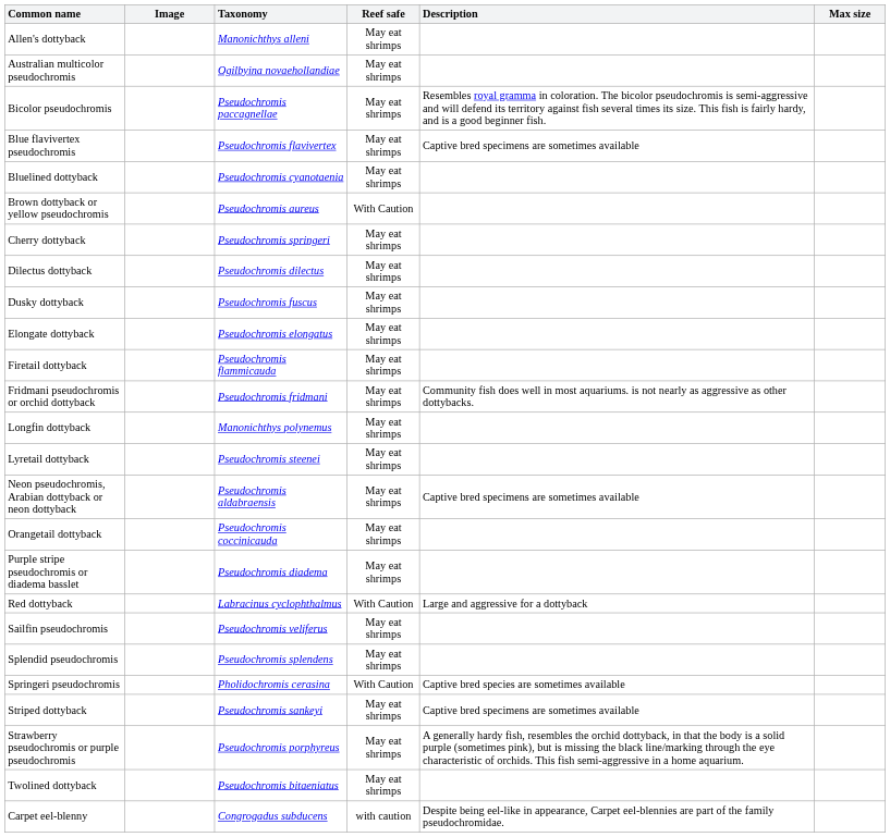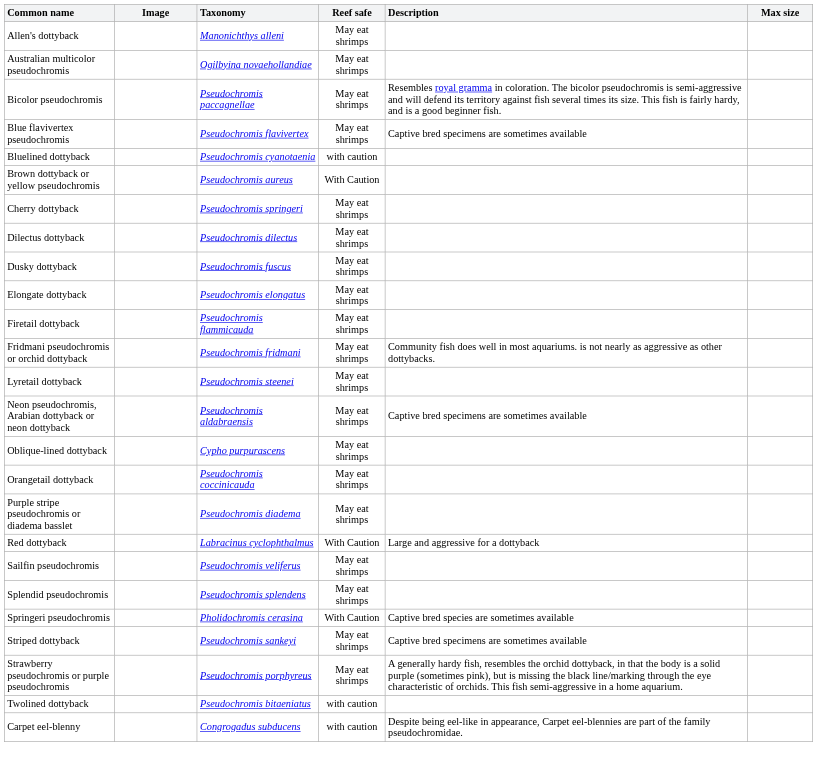 <table class="sortable collapsible" cellpadding="4" width="100%" border="1" style="border:1px solid #aaa; border-collapse:collapse">
 <tr>
 <th align="left" style="background:#F2F3F4" width="170px">Common name</th>
 <th style="background:#F2F3F4" width="130px" class="unsortable">Image</th>
 <th align="left" style="background:#F2F3F4" width="190px">Taxonomy</th>
 <th style="background:#F2F3F4" width="100px">Reef safe</th>
 <th align="left" style="background:#F2F3F4" width="610px" class="unsortable">Description</th>
 <th style="background:#F2F3F4" width="100px">Max size</th>
 </tr>
 <tr>
 <td>Allen's dottyback</td>
 <td></td>
 <td><em><a href='#'>Manonichthys alleni</a></em></td>
 <td align="center">May eat shrimps</td>
 <td></td>
 <td align="center"></td>
 </tr>
 <tr>
 <td>Australian multicolor pseudochromis</td>
 <td></td>
 <td><em><a href='#'>Ogilbyina novaehollandiae</a></em></td>
 <td align="center">May eat shrimps</td>
 <td></td>
 <td align="center"></td>
 </tr>
 <tr>
 <td>Bicolor pseudochromis</td>
 <td></td>
 <td><em><a href='#'>Pseudochromis paccagnellae</a></em></td>
 <td align="center">May eat shrimps</td>
 <td>Resembles <a href='#'>royal gramma</a> in coloration. The bicolor pseudochromis is semi-aggressive and will defend its territory against fish several times its size. This fish is fairly hardy, and is a good beginner fish.</td>
 <td align="center"></td>
 </tr>
 <tr>
 <td>Blue flavivertex pseudochromis</td>
 <td></td>
 <td><em><a href='#'>Pseudochromis flavivertex</a></em></td>
 <td align="center">May eat shrimps</td>
 <td>Captive bred specimens are sometimes available</td>
 <td align="center"></td>
 </tr>
 <tr>
 <td>Bluelined dottyback</td>
 <td></td>
 <td><em><a href='#'>Pseudochromis cyanotaenia</a></em></td>
-<td align="center">May eat shrimps</td>
+<td align="center">with caution</td>
 <td></td>
 <td align="center"></td>
 </tr>
 <tr>
 <td>Brown dottyback or yellow pseudochromis</td>
 <td></td>
 <td><em><a href='#'>Pseudochromis aureus</a></em></td>
 <td align="center">With Caution</td>
 <td></td>
 <td align="center"></td>
 </tr>
 <tr>
 <td>Cherry dottyback</td>
 <td></td>
 <td><em><a href='#'>Pseudochromis springeri</a></em></td>
 <td align="center">May eat shrimps</td>
 <td></td>
 <td align="center"></td>
 </tr>
 <tr>
 <td>Dilectus dottyback</td>
 <td></td>
 <td><em><a href='#'>Pseudochromis dilectus</a></em></td>
 <td align="center">May eat shrimps</td>
 <td></td>
 <td></td>
 </tr>
 <tr>
 <td>Dusky dottyback</td>
 <td></td>
 <td><em><a href='#'>Pseudochromis fuscus</a></em></td>
 <td align="center">May eat shrimps</td>
 <td></td>
 <td align="center"></td>
 </tr>
 <tr>
 <td>Elongate dottyback</td>
 <td></td>
 <td><em><a href='#'>Pseudochromis elongatus</a></em></td>
 <td align="center">May eat shrimps</td>
 <td></td>
 <td align="center"></td>
 </tr>
 <tr>
 <td>Firetail dottyback</td>
 <td></td>
 <td><em><a href='#'>Pseudochromis flammicauda</a></em></td>
 <td align="center">May eat shrimps</td>
 <td></td>
 <td align="center"></td>
 </tr>
 <tr>
 <td>Fridmani pseudochromis or orchid dottyback</td>
 <td></td>
 <td><em><a href='#'>Pseudochromis fridmani</a></em></td>
 <td align="center">May eat shrimps</td>
 <td>Community fish does well in most aquariums. is not nearly as aggressive as other dottybacks.</td>
 <td align="center"></td>
 </tr>
 <tr>
-<td>Longfin dottyback</td>
-<td></td>
-<td><em><a href='#'>Manonichthys polynemus</a></em></td>
-<td align="center">May eat shrimps</td>
-<td></td>
-<td align="center"></td>
-</tr>
-<tr>
 <td>Lyretail dottyback</td>
 <td></td>
 <td><em><a href='#'>Pseudochromis steenei</a></em></td>
 <td align="center">May eat shrimps</td>
 <td></td>
 <td align="center"></td>
 </tr>
 <tr>
 <td>Neon pseudochromis, Arabian dottyback or neon dottyback</td>
 <td></td>
 <td><em><a href='#'>Pseudochromis aldabraensis</a></em></td>
 <td align="center">May eat shrimps</td>
 <td>Captive bred specimens are sometimes available</td>
+<td align="center"></td>
+</tr>
+<tr>
+<td>Oblique-lined dottyback</td>
+<td></td>
+<td><em><a href='#'>Cypho purpurascens</a></em></td>
+<td align="center">May eat shrimps</td>
+<td></td>
 <td align="center"></td>
 </tr>
 <tr>
 <td>Orangetail dottyback</td>
 <td></td>
 <td><em><a href='#'>Pseudochromis coccinicauda</a></em></td>
 <td align="center">May eat shrimps</td>
 <td></td>
 <td align="center"></td>
 </tr>
 <tr>
 <td>Purple stripe pseudochromis or diadema basslet</td>
 <td></td>
 <td><em><a href='#'>Pseudochromis diadema</a></em></td>
 <td align="center">May eat shrimps</td>
 <td></td>
 <td align="center"></td>
 </tr>
 <tr>
 <td>Red dottyback</td>
 <td></td>
 <td><em><a href='#'>Labracinus cyclophthalmus</a></em></td>
 <td align="center">With Caution</td>
 <td>Large and aggressive for a dottyback</td>
 <td align="center"></td>
 </tr>
 <tr>
 <td>Sailfin pseudochromis</td>
 <td></td>
 <td><em><a href='#'>Pseudochromis veliferus</a></em></td>
 <td align="center">May eat shrimps</td>
 <td></td>
 <td align="center"></td>
 </tr>
 <tr>
 <td>Splendid pseudochromis</td>
 <td></td>
 <td><em><a href='#'>Pseudochromis splendens</a></em></td>
 <td align="center">May eat shrimps</td>
 <td></td>
 <td align="center"></td>
 </tr>
 <tr>
 <td>Springeri pseudochromis</td>
 <td></td>
 <td><em><a href='#'>Pholidochromis cerasina</a></em></td>
 <td align="center">With Caution</td>
 <td>Captive bred species are sometimes available</td>
 <td align="center"></td>
 </tr>
 <tr>
 <td>Striped dottyback</td>
 <td></td>
 <td><em><a href='#'>Pseudochromis sankeyi</a></em></td>
 <td align="center">May eat shrimps</td>
 <td>Captive bred specimens are sometimes available</td>
 <td align="center"></td>
 </tr>
 <tr>
 <td>Strawberry pseudochromis or purple pseudochromis</td>
 <td></td>
 <td><em><a href='#'>Pseudochromis porphyreus</a></em></td>
 <td align="center">May eat shrimps</td>
 <td>A generally hardy fish, resembles the orchid dottyback, in that the body is a solid purple (sometimes pink), but is missing the black line/marking through the eye characteristic of orchids. This fish semi-aggressive in a home aquarium.</td>
 <td align="center"></td>
 </tr>
 <tr>
 <td>Twolined dottyback</td>
 <td></td>
 <td><em><a href='#'>Pseudochromis bitaeniatus</a></em></td>
-<td align="center">May eat shrimps</td>
+<td align="center">with caution</td>
 <td></td>
 <td align="center"></td>
 </tr>
 <tr>
 <td>Carpet eel-blenny</td>
 <td></td>
 <td><em><a href='#'>Congrogadus subducens</a></em></td>
 <td align="center">with caution</td>
 <td>Despite being eel-like in appearance, Carpet eel-blennies are part of the family pseudochromidae.</td>
 <td align="center"></td>
 </tr>
 </table>
